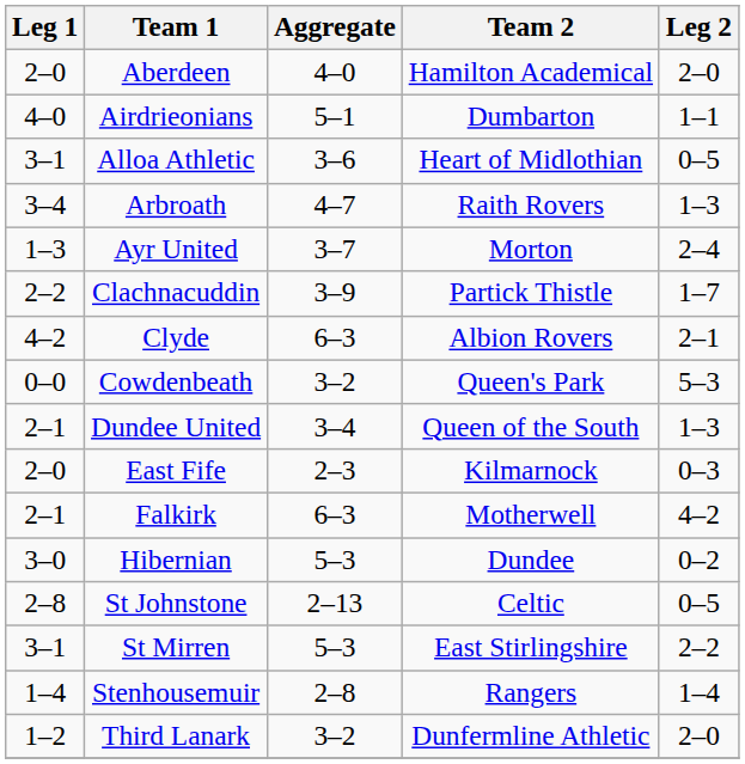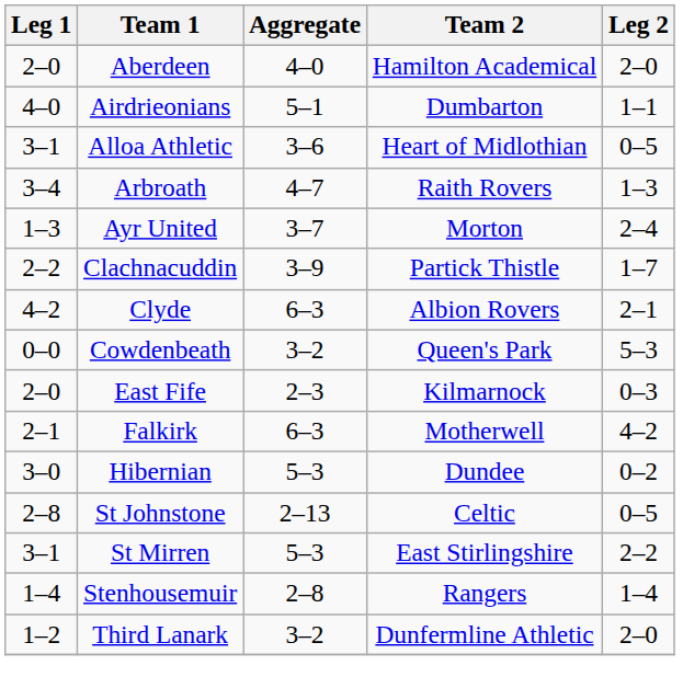 <table class="wikitable" style="text-align: center">
 <tr>
 <th>Leg 1</th>
 <th>Team 1</th>
 <th>Aggregate</th>
 <th>Team 2</th>
 <th>Leg 2</th>
 </tr>
 <tr>
 <td>2–0</td>
 <td><a href='#'>Aberdeen</a></td>
 <td>4–0</td>
 <td><a href='#'>Hamilton Academical</a></td>
 <td>2–0</td>
 </tr>
 <tr>
 <td>4–0</td>
 <td><a href='#'>Airdrieonians</a></td>
 <td>5–1</td>
 <td><a href='#'>Dumbarton</a></td>
 <td>1–1</td>
 </tr>
 <tr>
 <td>3–1</td>
 <td><a href='#'>Alloa Athletic</a></td>
 <td>3–6</td>
 <td><a href='#'>Heart of Midlothian</a></td>
 <td>0–5</td>
 </tr>
 <tr>
 <td>3–4</td>
 <td><a href='#'>Arbroath</a></td>
 <td>4–7</td>
 <td><a href='#'>Raith Rovers</a></td>
 <td>1–3</td>
 </tr>
 <tr>
 <td>1–3</td>
 <td><a href='#'>Ayr United</a></td>
 <td>3–7</td>
 <td><a href='#'>Morton</a></td>
 <td>2–4</td>
 </tr>
 <tr>
 <td>2–2</td>
 <td><a href='#'>Clachnacuddin</a></td>
 <td>3–9</td>
 <td><a href='#'>Partick Thistle</a></td>
 <td>1–7</td>
 </tr>
 <tr>
 <td>4–2</td>
 <td><a href='#'>Clyde</a></td>
 <td>6–3</td>
 <td><a href='#'>Albion Rovers</a></td>
 <td>2–1</td>
 </tr>
 <tr>
 <td>0–0</td>
 <td><a href='#'>Cowdenbeath</a></td>
 <td>3–2</td>
 <td><a href='#'>Queen's Park</a></td>
 <td>5–3</td>
 </tr>
 <tr>
-<td>2–1</td>
-<td><a href='#'>Dundee United</a></td>
-<td>3–4</td>
-<td><a href='#'>Queen of the South</a></td>
-<td>1–3</td>
-</tr>
-<tr>
 <td>2–0</td>
 <td><a href='#'>East Fife</a></td>
 <td>2–3</td>
 <td><a href='#'>Kilmarnock</a></td>
 <td>0–3</td>
 </tr>
 <tr>
 <td>2–1</td>
 <td><a href='#'>Falkirk</a></td>
 <td>6–3</td>
 <td><a href='#'>Motherwell</a></td>
 <td>4–2</td>
 </tr>
 <tr>
 <td>3–0</td>
 <td><a href='#'>Hibernian</a></td>
 <td>5–3</td>
 <td><a href='#'>Dundee</a></td>
 <td>0–2</td>
 </tr>
 <tr>
 <td>2–8</td>
 <td><a href='#'>St Johnstone</a></td>
 <td>2–13</td>
 <td><a href='#'>Celtic</a></td>
 <td>0–5</td>
 </tr>
 <tr>
 <td>3–1</td>
 <td><a href='#'>St Mirren</a></td>
 <td>5–3</td>
 <td><a href='#'>East Stirlingshire</a></td>
 <td>2–2</td>
 </tr>
 <tr>
 <td>1–4</td>
 <td><a href='#'>Stenhousemuir</a></td>
 <td>2–8</td>
 <td><a href='#'>Rangers</a></td>
 <td>1–4</td>
 </tr>
 <tr>
 <td>1–2</td>
 <td><a href='#'>Third Lanark</a></td>
 <td>3–2</td>
 <td><a href='#'>Dunfermline Athletic</a></td>
 <td>2–0</td>
 </tr>
 <tr>
 </tr>
 </table>
